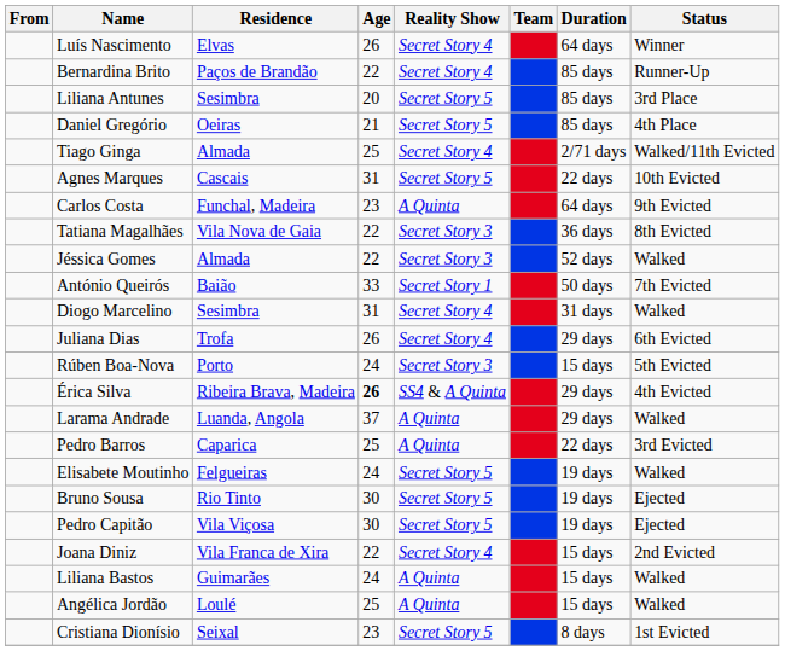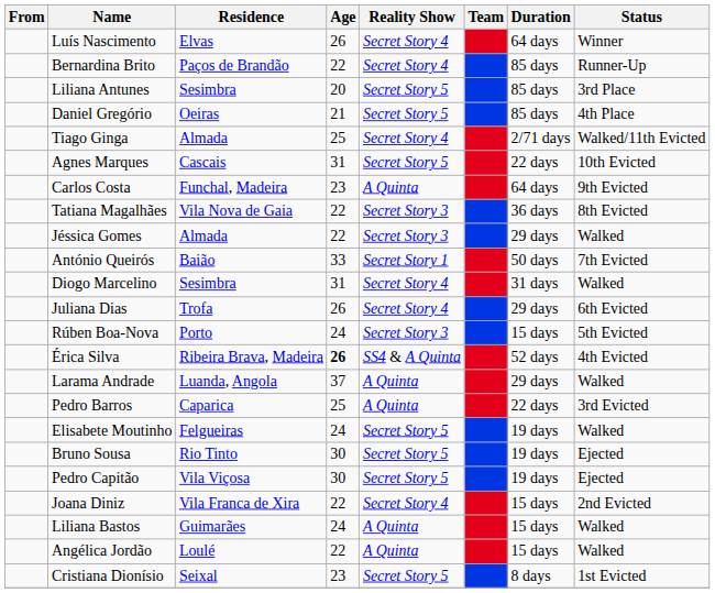 <table class="wikitable">
 <tr>
 <th>From</th>
 <th>Name</th>
 <th>Residence</th>
 <th>Age</th>
 <th>Reality Show</th>
 <th>Team</th>
 <th>Duration</th>
 <th>Status</th>
 </tr>
 <tr>
 <td></td>
 <td>Luís Nascimento</td>
 <td><a href='#'>Elvas</a></td>
 <td>26</td>
 <td><em><a href='#'>Secret Story 4</a></em></td>
 <td style="background:#E4001B"></td>
 <td>64 days</td>
 <td>Winner</td>
 </tr>
 <tr>
 <td></td>
 <td>Bernardina Brito</td>
 <td><a href='#'>Paços de Brandão</a></td>
 <td>22</td>
 <td><em><a href='#'>Secret Story 4</a></em></td>
 <td style="background:#0035E4"></td>
 <td>85 days</td>
 <td>Runner-Up</td>
 </tr>
 <tr>
 <td></td>
 <td>Liliana Antunes</td>
 <td><a href='#'>Sesimbra</a></td>
 <td>20</td>
 <td><em><a href='#'>Secret Story 5</a></em></td>
 <td style="background:#0035E4"></td>
 <td>85 days</td>
 <td>3rd Place</td>
 </tr>
 <tr>
 <td></td>
 <td>Daniel Gregório</td>
 <td><a href='#'>Oeiras</a></td>
 <td>21</td>
 <td><em><a href='#'>Secret Story 5</a></em></td>
 <td style="background:#0035E4"></td>
 <td>85 days</td>
 <td>4th Place</td>
 </tr>
 <tr>
 <td></td>
 <td>Tiago Ginga</td>
 <td><a href='#'>Almada</a></td>
 <td>25</td>
 <td><em><a href='#'>Secret Story 4</a></em></td>
 <td style="background:#E4001B"></td>
 <td>2/71 days</td>
 <td>Walked/11th Evicted</td>
 </tr>
 <tr>
 <td></td>
 <td>Agnes Marques</td>
 <td><a href='#'>Cascais</a></td>
 <td>31</td>
 <td><em><a href='#'>Secret Story 5</a></em></td>
 <td style="background:#E4001B"></td>
 <td>22 days</td>
 <td>10th Evicted</td>
 </tr>
 <tr>
 <td></td>
 <td>Carlos Costa</td>
 <td><a href='#'>Funchal</a>, <a href='#'>Madeira</a></td>
 <td>23</td>
 <td><em><a href='#'>A Quinta</a></em></td>
 <td style="background:#E4001B"></td>
 <td>64 days</td>
 <td>9th Evicted</td>
 </tr>
 <tr>
 <td></td>
 <td>Tatiana Magalhães</td>
 <td><a href='#'>Vila Nova de Gaia</a></td>
 <td>22</td>
 <td><em><a href='#'>Secret Story 3</a></em></td>
 <td style="background:#0035E4"></td>
 <td>36 days</td>
 <td>8th Evicted</td>
 </tr>
 <tr>
 <td></td>
 <td>Jéssica Gomes</td>
 <td><a href='#'>Almada</a></td>
 <td>22</td>
 <td><em><a href='#'>Secret Story 3</a></em></td>
 <td style="background:#0035E4"></td>
-<td>52 days</td>
+<td>29 days</td>
 <td>Walked</td>
 </tr>
 <tr>
 <td></td>
 <td>António Queirós</td>
 <td><a href='#'>Baião</a></td>
 <td>33</td>
 <td><em><a href='#'>Secret Story 1</a></em></td>
 <td style="background:#E4001B"></td>
 <td>50 days</td>
 <td>7th Evicted</td>
 </tr>
 <tr>
 <td></td>
 <td>Diogo Marcelino</td>
 <td><a href='#'>Sesimbra</a></td>
 <td>31</td>
 <td><em><a href='#'>Secret Story 4</a></em></td>
 <td style="background:#E4001B"></td>
 <td>31 days</td>
 <td>Walked</td>
 </tr>
 <tr>
 <td></td>
 <td>Juliana Dias</td>
 <td><a href='#'>Trofa</a></td>
 <td>26</td>
 <td><em><a href='#'>Secret Story 4</a></em></td>
 <td style="background:#0035E4"></td>
 <td>29 days</td>
 <td>6th Evicted</td>
 </tr>
 <tr>
 <td></td>
 <td>Rúben Boa-Nova</td>
 <td><a href='#'>Porto</a></td>
 <td>24</td>
 <td><em><a href='#'>Secret Story 3</a></em></td>
 <td style="background:#0035E4"></td>
 <td>15 days</td>
 <td>5th Evicted</td>
 </tr>
 <tr>
 <td></td>
 <td>Érica Silva</td>
 <td><a href='#'>Ribeira Brava</a>, <a href='#'>Madeira</a></td>
 <td><strong>26</strong></td>
 <td><em><a href='#'>SS4</a></em> & <em><a href='#'>A Quinta</a></em></td>
 <td style="background:#E4001B"></td>
-<td>29 days</td>
+<td>52 days</td>
 <td>4th Evicted</td>
 </tr>
 <tr>
 <td></td>
 <td>Larama Andrade</td>
 <td><a href='#'>Luanda</a>, <a href='#'>Angola</a></td>
 <td>37</td>
 <td><em><a href='#'>A Quinta</a></em></td>
 <td style="background:#E4001B"></td>
 <td>29 days</td>
 <td>Walked</td>
 </tr>
 <tr>
 <td></td>
 <td>Pedro Barros</td>
 <td><a href='#'> Caparica</a></td>
 <td>25</td>
 <td><em><a href='#'>A Quinta</a></em></td>
 <td style="background:#E4001B"></td>
 <td>22 days</td>
 <td>3rd Evicted</td>
 </tr>
 <tr>
 <td></td>
 <td>Elisabete Moutinho</td>
 <td><a href='#'>Felgueiras</a></td>
 <td>24</td>
 <td><em><a href='#'>Secret Story 5</a></em></td>
 <td style="background:#0035E4"></td>
 <td>19 days</td>
 <td>Walked</td>
 </tr>
 <tr>
 <td></td>
 <td>Bruno Sousa</td>
 <td><a href='#'>Rio Tinto</a></td>
 <td>30</td>
 <td><em><a href='#'>Secret Story 5</a></em></td>
 <td style="background:#0035E4"></td>
 <td>19 days</td>
 <td>Ejected</td>
 </tr>
 <tr>
 <td></td>
 <td>Pedro Capitão</td>
 <td><a href='#'>Vila Viçosa</a></td>
 <td>30</td>
 <td><em><a href='#'>Secret Story 5</a></em></td>
 <td style="background:#0035E4"></td>
 <td>19 days</td>
 <td>Ejected</td>
 </tr>
 <tr>
 <td></td>
 <td>Joana Diniz</td>
 <td><a href='#'>Vila Franca de Xira</a></td>
 <td>22</td>
 <td><em><a href='#'>Secret Story 4</a></em></td>
 <td style="background:#E4001B"></td>
 <td>15 days</td>
 <td>2nd Evicted</td>
 </tr>
 <tr>
 <td></td>
 <td>Liliana Bastos</td>
 <td><a href='#'>Guimarães</a></td>
 <td>24</td>
 <td><em><a href='#'>A Quinta</a></em></td>
 <td style="background:#E4001B"></td>
 <td>15 days</td>
 <td>Walked</td>
 </tr>
 <tr>
 <td></td>
 <td>Angélica Jordão</td>
 <td><a href='#'>Loulé</a></td>
-<td>25</td>
+<td>22</td>
 <td><em><a href='#'>A Quinta</a></em></td>
 <td style="background:#E4001B"></td>
 <td>15 days</td>
 <td>Walked</td>
 </tr>
 <tr>
 <td></td>
 <td>Cristiana Dionísio</td>
 <td><a href='#'>Seixal</a></td>
 <td>23</td>
 <td><em><a href='#'>Secret Story 5</a></em></td>
 <td style="background:#0035E4"></td>
 <td>8 days</td>
 <td>1st Evicted</td>
 </tr>
 <tr>
 </tr>
 </table>
